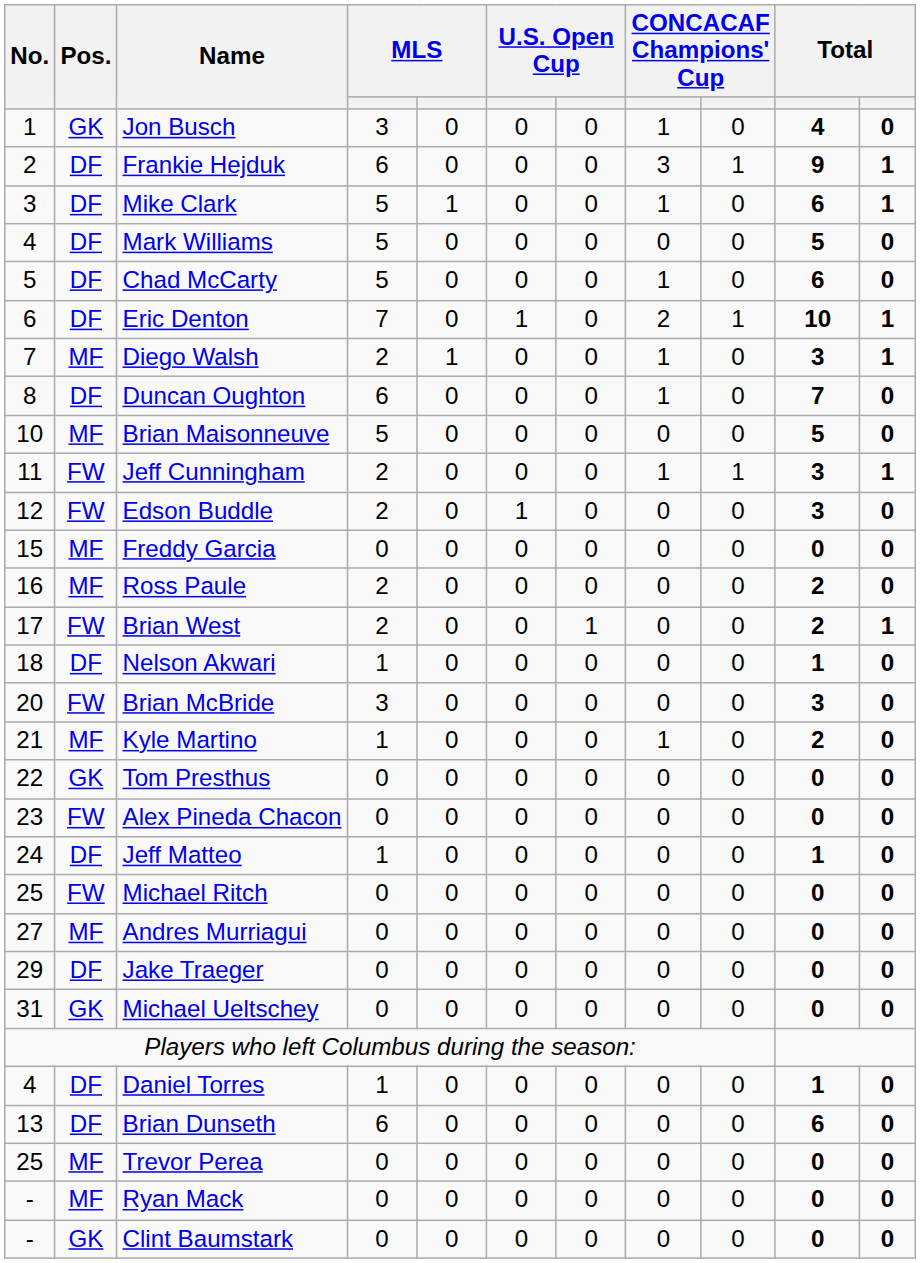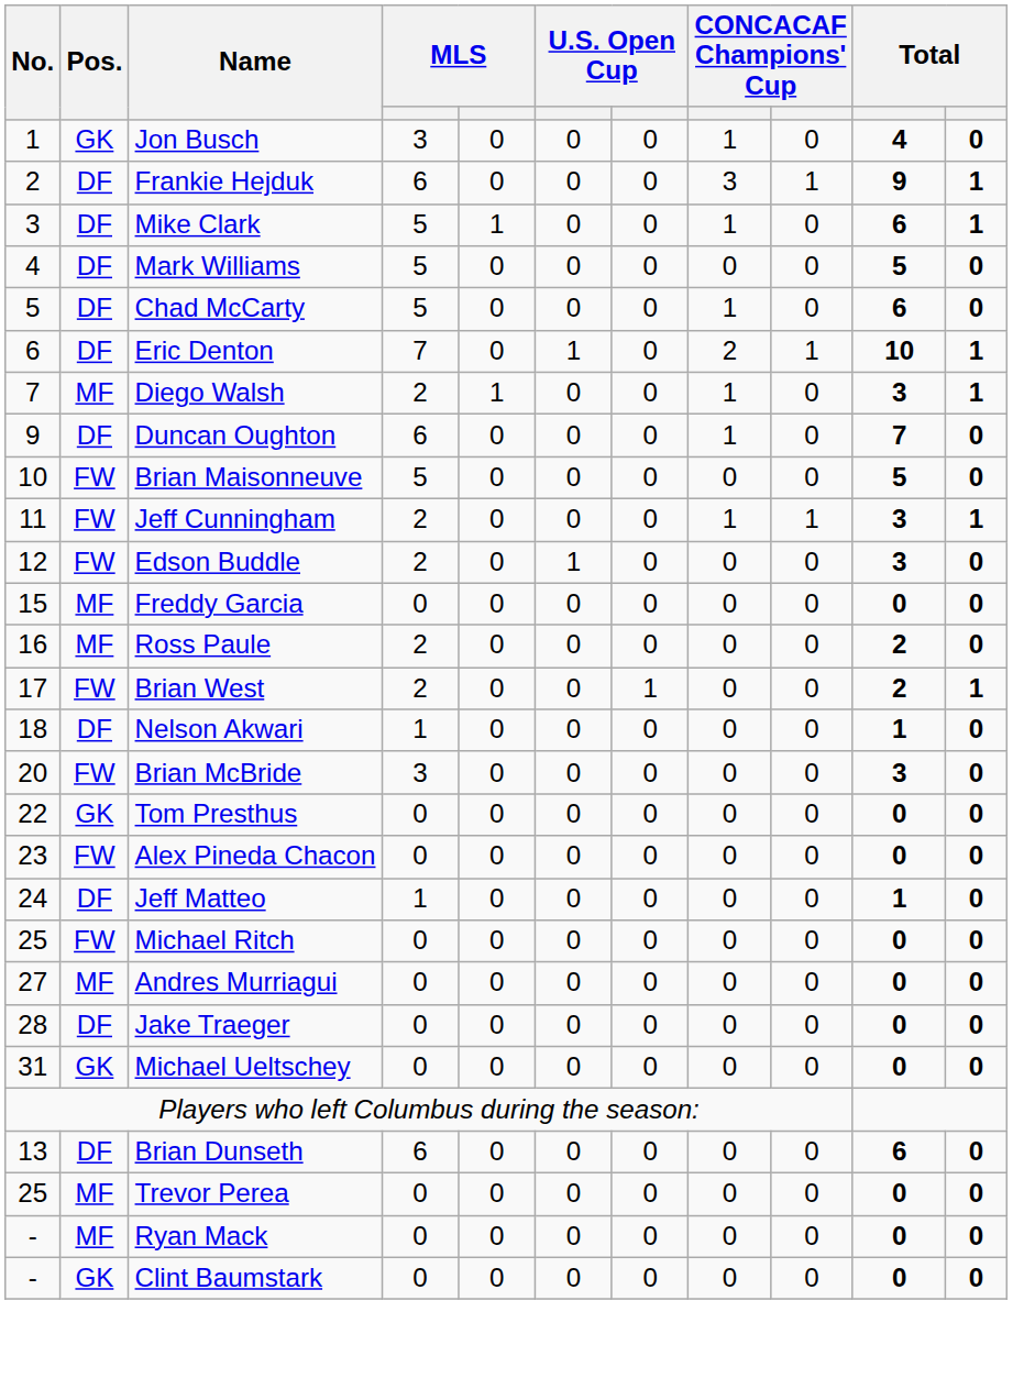 <table class="wikitable sortable" style="text-align: center;">
 <tr>
 <th rowspan=2>No.</th>
 <th rowspan=2>Pos.</th>
 <th rowspan=2>Name</th>
 <th colspan=2 style="width:85px;"><a href='#'>MLS</a></th>
 <th colspan=2 style="width:85px;"><a href='#'>U.S. Open Cup</a></th>
 <th colspan=2 style="width:85px;"><a href='#'>CONCACAF Champions' Cup</a></th>
 <th colspan=2 style="width:85px;"><strong>Total</strong></th>
 </tr>
 <tr>
 <th></th>
 <th></th>
 <th></th>
 <th></th>
 <th></th>
 <th></th>
 <th></th>
 <th></th>
 </tr>
 <tr>
 <td>1</td>
 <td><a href='#'>GK</a></td>
 <td align=left> <a href='#'>Jon Busch</a></td>
 <td>3</td>
 <td>0</td>
 <td>0</td>
 <td>0</td>
 <td>1</td>
 <td>0</td>
 <td><strong>4</strong></td>
 <td><strong>0</strong></td>
 </tr>
 <tr>
 <td>2</td>
 <td><a href='#'>DF</a></td>
 <td align=left> <a href='#'>Frankie Hejduk</a></td>
 <td>6</td>
 <td>0</td>
 <td>0</td>
 <td>0</td>
 <td>3</td>
 <td>1</td>
 <td><strong>9</strong></td>
 <td><strong>1</strong></td>
 </tr>
 <tr>
 <td>3</td>
 <td><a href='#'>DF</a></td>
 <td align=left> <a href='#'>Mike Clark</a></td>
 <td>5</td>
 <td>1</td>
 <td>0</td>
 <td>0</td>
 <td>1</td>
 <td>0</td>
 <td><strong>6</strong></td>
 <td><strong>1</strong></td>
 </tr>
 <tr>
 <td>4</td>
 <td><a href='#'>DF</a></td>
 <td align=left> <a href='#'>Mark Williams</a></td>
 <td>5</td>
 <td>0</td>
 <td>0</td>
 <td>0</td>
 <td>0</td>
 <td>0</td>
 <td><strong>5</strong></td>
 <td><strong>0</strong></td>
 </tr>
 <tr>
 <td>5</td>
 <td><a href='#'>DF</a></td>
 <td align=left> <a href='#'>Chad McCarty</a></td>
 <td>5</td>
 <td>0</td>
 <td>0</td>
 <td>0</td>
 <td>1</td>
 <td>0</td>
 <td><strong>6</strong></td>
 <td><strong>0</strong></td>
 </tr>
 <tr>
 <td>6</td>
 <td><a href='#'>DF</a></td>
 <td align=left> <a href='#'>Eric Denton</a></td>
 <td>7</td>
 <td>0</td>
 <td>1</td>
 <td>0</td>
 <td>2</td>
 <td>1</td>
 <td><strong>10</strong></td>
 <td><strong>1</strong></td>
 </tr>
 <tr>
 <td>7</td>
 <td><a href='#'>MF</a></td>
 <td align=left> <a href='#'>Diego Walsh</a></td>
 <td>2</td>
 <td>1</td>
 <td>0</td>
 <td>0</td>
 <td>1</td>
 <td>0</td>
 <td><strong>3</strong></td>
 <td><strong>1</strong></td>
 </tr>
 <tr>
-<td>8</td>
+<td>9</td>
 <td><a href='#'>DF</a></td>
 <td align=left> <a href='#'>Duncan Oughton</a></td>
 <td>6</td>
 <td>0</td>
 <td>0</td>
 <td>0</td>
 <td>1</td>
 <td>0</td>
 <td><strong>7</strong></td>
 <td><strong>0</strong></td>
 </tr>
 <tr>
 <td>10</td>
-<td><a href='#'>MF</a></td>
+<td><a href='#'>FW</a></td>
 <td align=left> <a href='#'>Brian Maisonneuve</a></td>
 <td>5</td>
 <td>0</td>
 <td>0</td>
 <td>0</td>
 <td>0</td>
 <td>0</td>
 <td><strong>5</strong></td>
 <td><strong>0</strong></td>
 </tr>
 <tr>
 <td>11</td>
 <td><a href='#'>FW</a></td>
 <td align=left> <a href='#'>Jeff Cunningham</a></td>
 <td>2</td>
 <td>0</td>
 <td>0</td>
 <td>0</td>
 <td>1</td>
 <td>1</td>
 <td><strong>3</strong></td>
 <td><strong>1</strong></td>
 </tr>
 <tr>
 <td>12</td>
 <td><a href='#'>FW</a></td>
 <td align=left> <a href='#'>Edson Buddle</a></td>
 <td>2</td>
 <td>0</td>
 <td>1</td>
 <td>0</td>
 <td>0</td>
 <td>0</td>
 <td><strong>3</strong></td>
 <td><strong>0</strong></td>
 </tr>
 <tr>
 <td>15</td>
 <td><a href='#'>MF</a></td>
 <td align=left> <a href='#'>Freddy Garcia</a></td>
 <td>0</td>
 <td>0</td>
 <td>0</td>
 <td>0</td>
 <td>0</td>
 <td>0</td>
 <td><strong>0</strong></td>
 <td><strong>0</strong></td>
 </tr>
 <tr>
 <td>16</td>
 <td><a href='#'>MF</a></td>
 <td align=left> <a href='#'>Ross Paule</a></td>
 <td>2</td>
 <td>0</td>
 <td>0</td>
 <td>0</td>
 <td>0</td>
 <td>0</td>
 <td><strong>2</strong></td>
 <td><strong>0</strong></td>
 </tr>
 <tr>
 <td>17</td>
 <td><a href='#'>FW</a></td>
 <td align=left> <a href='#'>Brian West</a></td>
 <td>2</td>
 <td>0</td>
 <td>0</td>
 <td>1</td>
 <td>0</td>
 <td>0</td>
 <td><strong>2</strong></td>
 <td><strong>1</strong></td>
 </tr>
 <tr>
 <td>18</td>
 <td><a href='#'>DF</a></td>
 <td align=left> <a href='#'>Nelson Akwari</a></td>
 <td>1</td>
 <td>0</td>
 <td>0</td>
 <td>0</td>
 <td>0</td>
 <td>0</td>
 <td><strong>1</strong></td>
 <td><strong>0</strong></td>
 </tr>
 <tr>
 <td>20</td>
 <td><a href='#'>FW</a></td>
 <td align=left> <a href='#'>Brian McBride</a></td>
 <td>3</td>
 <td>0</td>
 <td>0</td>
 <td>0</td>
 <td>0</td>
 <td>0</td>
 <td><strong>3</strong></td>
 <td><strong>0</strong></td>
 </tr>
 <tr>
-<td>21</td>
-<td><a href='#'>MF</a></td>
-<td align=left> <a href='#'>Kyle Martino</a></td>
-<td>1</td>
-<td>0</td>
-<td>0</td>
-<td>0</td>
-<td>1</td>
-<td>0</td>
-<td><strong>2</strong></td>
-<td><strong>0</strong></td>
-</tr>
-<tr>
 <td>22</td>
 <td><a href='#'>GK</a></td>
 <td align=left> <a href='#'>Tom Presthus</a></td>
 <td>0</td>
 <td>0</td>
 <td>0</td>
 <td>0</td>
 <td>0</td>
 <td>0</td>
 <td><strong>0</strong></td>
 <td><strong>0</strong></td>
 </tr>
 <tr>
 <td>23</td>
 <td><a href='#'>FW</a></td>
 <td align=left> <a href='#'>Alex Pineda Chacon</a></td>
 <td>0</td>
 <td>0</td>
 <td>0</td>
 <td>0</td>
 <td>0</td>
 <td>0</td>
 <td><strong>0</strong></td>
 <td><strong>0</strong></td>
 </tr>
 <tr>
 <td>24</td>
 <td><a href='#'>DF</a></td>
 <td align=left> <a href='#'>Jeff Matteo</a></td>
 <td>1</td>
 <td>0</td>
 <td>0</td>
 <td>0</td>
 <td>0</td>
 <td>0</td>
 <td><strong>1</strong></td>
 <td><strong>0</strong></td>
 </tr>
 <tr>
 <td>25</td>
 <td><a href='#'>FW</a></td>
 <td align=left> <a href='#'>Michael Ritch</a></td>
 <td>0</td>
 <td>0</td>
 <td>0</td>
 <td>0</td>
 <td>0</td>
 <td>0</td>
 <td><strong>0</strong></td>
 <td><strong>0</strong></td>
 </tr>
 <tr>
 <td>27</td>
 <td><a href='#'>MF</a></td>
 <td align=left> <a href='#'>Andres Murriagui</a></td>
 <td>0</td>
 <td>0</td>
 <td>0</td>
 <td>0</td>
 <td>0</td>
 <td>0</td>
 <td><strong>0</strong></td>
 <td><strong>0</strong></td>
 </tr>
 <tr>
-<td>29</td>
+<td>28</td>
 <td><a href='#'>DF</a></td>
 <td align=left> <a href='#'>Jake Traeger</a></td>
 <td>0</td>
 <td>0</td>
 <td>0</td>
 <td>0</td>
 <td>0</td>
 <td>0</td>
 <td><strong>0</strong></td>
 <td><strong>0</strong></td>
 </tr>
 <tr>
 <td>31</td>
 <td><a href='#'>GK</a></td>
 <td align=left> <a href='#'>Michael Ueltschey</a></td>
 <td>0</td>
 <td>0</td>
 <td>0</td>
 <td>0</td>
 <td>0</td>
 <td>0</td>
 <td><strong>0</strong></td>
 <td><strong>0</strong></td>
 </tr>
 <tr>
 <td colspan=9 align=center><em>Players who left Columbus during the season:</em></td>
-</tr>
-<tr>
-<td>4</td>
-<td><a href='#'>DF</a></td>
-<td align=left> <a href='#'>Daniel Torres</a></td>
-<td>1</td>
-<td>0</td>
-<td>0</td>
-<td>0</td>
-<td>0</td>
-<td>0</td>
-<td><strong>1</strong></td>
-<td><strong>0</strong></td>
 </tr>
 <tr>
 <td>13</td>
 <td><a href='#'>DF</a></td>
 <td align=left> <a href='#'>Brian Dunseth</a></td>
 <td>6</td>
 <td>0</td>
 <td>0</td>
 <td>0</td>
 <td>0</td>
 <td>0</td>
 <td><strong>6</strong></td>
 <td><strong>0</strong></td>
 </tr>
 <tr>
 <td>25</td>
 <td><a href='#'>MF</a></td>
 <td align=left> <a href='#'>Trevor Perea</a></td>
 <td>0</td>
 <td>0</td>
 <td>0</td>
 <td>0</td>
 <td>0</td>
 <td>0</td>
 <td><strong>0</strong></td>
 <td><strong>0</strong></td>
 </tr>
 <tr>
 <td>-</td>
 <td><a href='#'>MF</a></td>
 <td align=left> <a href='#'>Ryan Mack</a></td>
 <td>0</td>
 <td>0</td>
 <td>0</td>
 <td>0</td>
 <td>0</td>
 <td>0</td>
 <td><strong>0</strong></td>
 <td><strong>0</strong></td>
 </tr>
 <tr>
 <td>-</td>
 <td><a href='#'>GK</a></td>
 <td align=left> <a href='#'>Clint Baumstark</a></td>
 <td>0</td>
 <td>0</td>
 <td>0</td>
 <td>0</td>
 <td>0</td>
 <td>0</td>
 <td><strong>0</strong></td>
 <td><strong>0</strong></td>
 </tr>
 </table>
